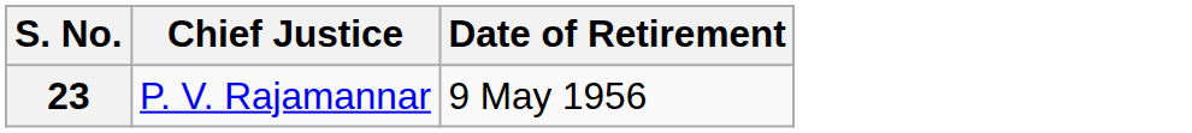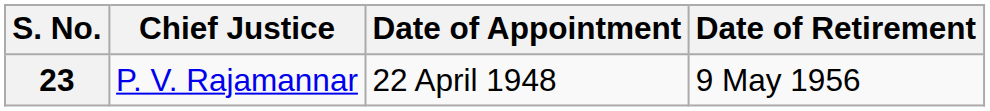 <table class="wikitable sortable">
 <tr>
 <th>S. No.</th>
 <th>Chief Justice</th>
+<th>Date of Appointment</th>
 <th>Date of Retirement</th>
 </tr>
 <tr>
 <th>23</th>
 <td><a href='#'>P. V. Rajamannar</a></td>
+<td>22 April 1948</td>
 <td>9 May 1956</td>
 </tr>
 </table>
